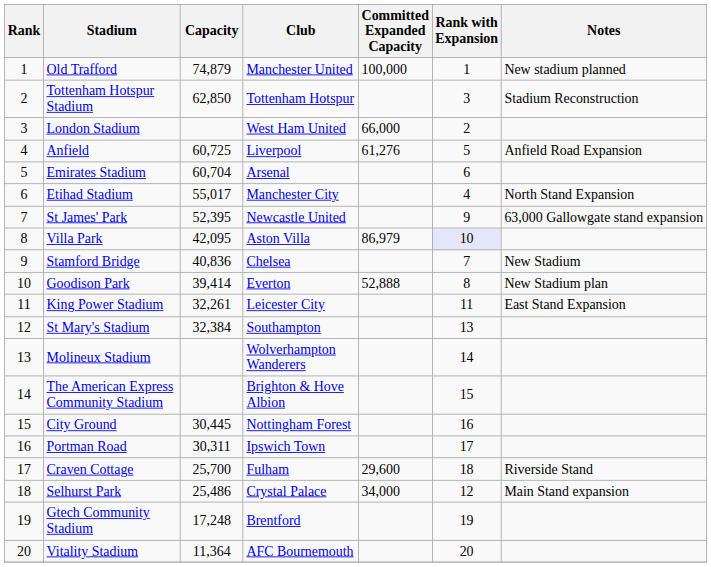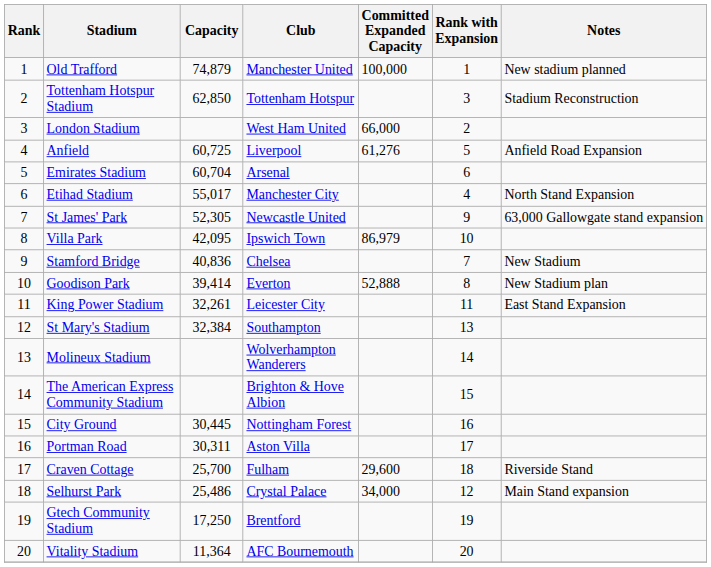 <table class="wikitable sortable">
 <tr>
 <th width="20">Rank</th>
 <th width="150">Stadium</th>
 <th width="65">Capacity</th>
 <th width="125">Club</th>
 <th width="65">Committed Expanded Capacity</th>
 <th width="20">Rank with Expansion</th>
 <th>Notes</th>
 </tr>
 <tr>
 <td style="text-align:center;">1</td>
 <td><a href='#'>Old Trafford</a></td>
 <td style="text-align:center;">74,879</td>
 <td><a href='#'>Manchester United</a></td>
 <td>100,000</td>
 <td style="text-align:center;">1</td>
 <td>New stadium planned</td>
 </tr>
 <tr>
 <td style="text-align:center;">2</td>
 <td><a href='#'>Tottenham Hotspur Stadium</a></td>
 <td style="text-align:center;">62,850</td>
 <td><a href='#'>Tottenham Hotspur</a></td>
 <td></td>
 <td style="text-align:center;">3</td>
 <td>Stadium Reconstruction</td>
 </tr>
 <tr>
 <td style="text-align:center;">3</td>
 <td><a href='#'>London Stadium</a></td>
 <td style="text-align:center;"></td>
 <td><a href='#'>West Ham United</a></td>
 <td>66,000</td>
 <td style="text-align:center;">2</td>
 <td></td>
 </tr>
 <tr>
 <td style="text-align:center;">4</td>
 <td><a href='#'>Anfield</a></td>
 <td style="text-align:center;">60,725</td>
 <td><a href='#'>Liverpool</a></td>
 <td>61,276</td>
 <td style="text-align:center;">5</td>
 <td>Anfield Road Expansion</td>
 </tr>
 <tr>
 <td style="text-align:center;">5</td>
 <td><a href='#'>Emirates Stadium</a></td>
 <td style="text-align:center;">60,704</td>
 <td><a href='#'>Arsenal</a></td>
 <td></td>
 <td style="text-align:center;">6</td>
 <td></td>
 </tr>
 <tr>
 <td style="text-align:center;">6</td>
 <td><a href='#'>Etihad Stadium</a></td>
 <td style="text-align:center;">55,017</td>
 <td><a href='#'>Manchester City</a></td>
 <td></td>
 <td style="text-align:center;">4</td>
 <td>North Stand Expansion</td>
 </tr>
 <tr>
 <td style="text-align:center;">7</td>
 <td><a href='#'>St James' Park</a></td>
-<td style="text-align:center;">52,395</td>
+<td style="text-align:center;">52,305</td>
 <td><a href='#'>Newcastle United</a></td>
 <td></td>
 <td style="text-align:center;">9</td>
 <td>63,000 Gallowgate stand expansion</td>
 </tr>
 <tr>
 <td style="text-align:center;">8</td>
 <td><a href='#'>Villa Park</a></td>
 <td style="text-align:center;">42,095</td>
-<td><a href='#'>Aston Villa</a></td>
+<td><a href='#'>Ipswich Town</a></td>
 <td>86,979</td>
-<td style="background: lavender; text-align:center;">10</td>
+<td style="text-align:center;">10</td>
 <td></td>
 </tr>
 <tr>
 <td style="text-align:center;">9</td>
 <td><a href='#'>Stamford Bridge</a></td>
 <td style="text-align:center;">40,836</td>
 <td><a href='#'>Chelsea</a></td>
 <td></td>
 <td style="text-align:center;">7</td>
 <td>New Stadium</td>
 </tr>
 <tr>
 <td style="text-align:center;">10</td>
 <td><a href='#'>Goodison Park</a></td>
 <td style="text-align:center;">39,414</td>
 <td><a href='#'>Everton</a></td>
 <td>52,888</td>
 <td style="text-align:center;">8</td>
 <td>New Stadium plan</td>
 </tr>
 <tr>
 <td style="text-align:center;">11</td>
 <td><a href='#'>King Power Stadium</a></td>
 <td style="text-align:center;">32,261</td>
 <td><a href='#'>Leicester City</a></td>
 <td></td>
 <td style="text-align:center;">11</td>
 <td>East Stand Expansion</td>
 </tr>
 <tr>
 <td style="text-align:center;">12</td>
 <td><a href='#'>St Mary's Stadium</a></td>
 <td style="text-align:center;">32,384</td>
 <td><a href='#'>Southampton</a></td>
 <td></td>
 <td style="text-align:center;">13</td>
 <td></td>
 </tr>
 <tr>
 <td style="text-align:center;">13</td>
 <td><a href='#'>Molineux Stadium</a></td>
 <td style="text-align:center;"></td>
 <td><a href='#'>Wolverhampton Wanderers</a></td>
 <td></td>
 <td style="text-align:center;">14</td>
 <td></td>
 </tr>
 <tr>
 <td style="text-align:center;">14</td>
 <td><a href='#'>The American Express Community Stadium</a></td>
 <td style="text-align:center;"></td>
 <td><a href='#'>Brighton & Hove Albion</a></td>
 <td></td>
 <td style="text-align:center;">15</td>
 <td></td>
 </tr>
 <tr>
 <td style="text-align:center;">15</td>
 <td><a href='#'>City Ground</a></td>
 <td style="text-align:center;">30,445</td>
 <td><a href='#'>Nottingham Forest</a></td>
 <td></td>
 <td style="text-align:center;">16</td>
 <td></td>
 </tr>
 <tr>
 <td style="text-align:center;">16</td>
 <td><a href='#'>Portman Road</a></td>
 <td style="text-align:center;">30,311</td>
-<td><a href='#'>Ipswich Town</a></td>
+<td><a href='#'>Aston Villa</a></td>
 <td></td>
 <td style="text-align:center;">17</td>
 <td></td>
 </tr>
 <tr>
 <td style="text-align:center;">17</td>
 <td><a href='#'>Craven Cottage</a></td>
 <td style="text-align:center;">25,700</td>
 <td><a href='#'>Fulham</a></td>
 <td>29,600</td>
 <td style="text-align:center;">18</td>
 <td>Riverside Stand</td>
 </tr>
 <tr>
 <td style="text-align:center;">18</td>
 <td><a href='#'>Selhurst Park</a></td>
 <td style="text-align:center;">25,486</td>
 <td><a href='#'>Crystal Palace</a></td>
 <td>34,000</td>
 <td style="text-align:center;">12</td>
 <td>Main Stand expansion</td>
 </tr>
 <tr>
 <td style="text-align:center;">19</td>
 <td><a href='#'>Gtech Community Stadium</a></td>
-<td style="text-align:center;">17,248</td>
+<td style="text-align:center;">17,250</td>
 <td><a href='#'>Brentford</a></td>
 <td></td>
 <td style="text-align:center;">19</td>
 <td></td>
 </tr>
 <tr>
 <td style="text-align:center;">20</td>
 <td><a href='#'>Vitality Stadium</a></td>
 <td style="text-align:center;">11,364</td>
 <td><a href='#'>AFC Bournemouth</a></td>
 <td></td>
 <td style="text-align:center;">20</td>
 <td></td>
 </tr>
 <tr>
 </tr>
 </table>
